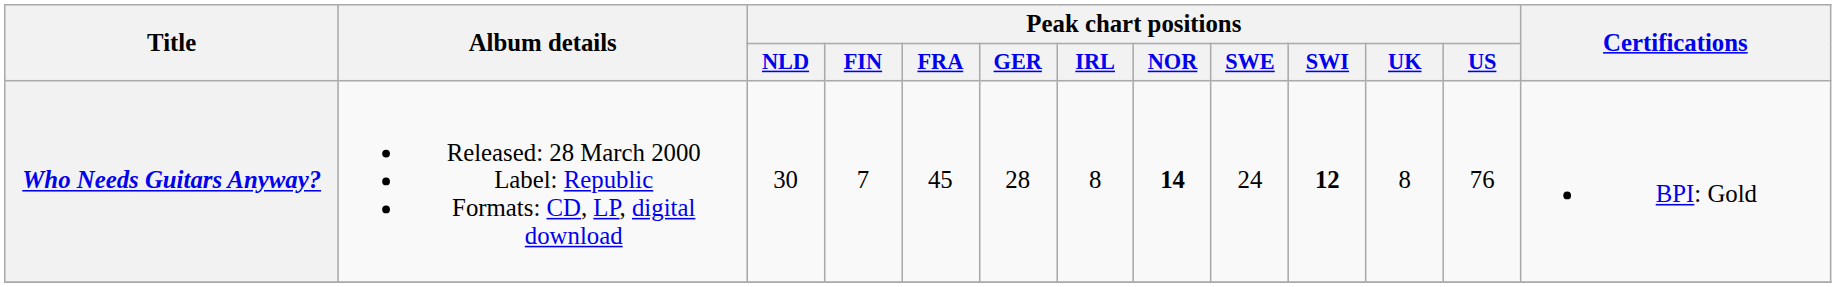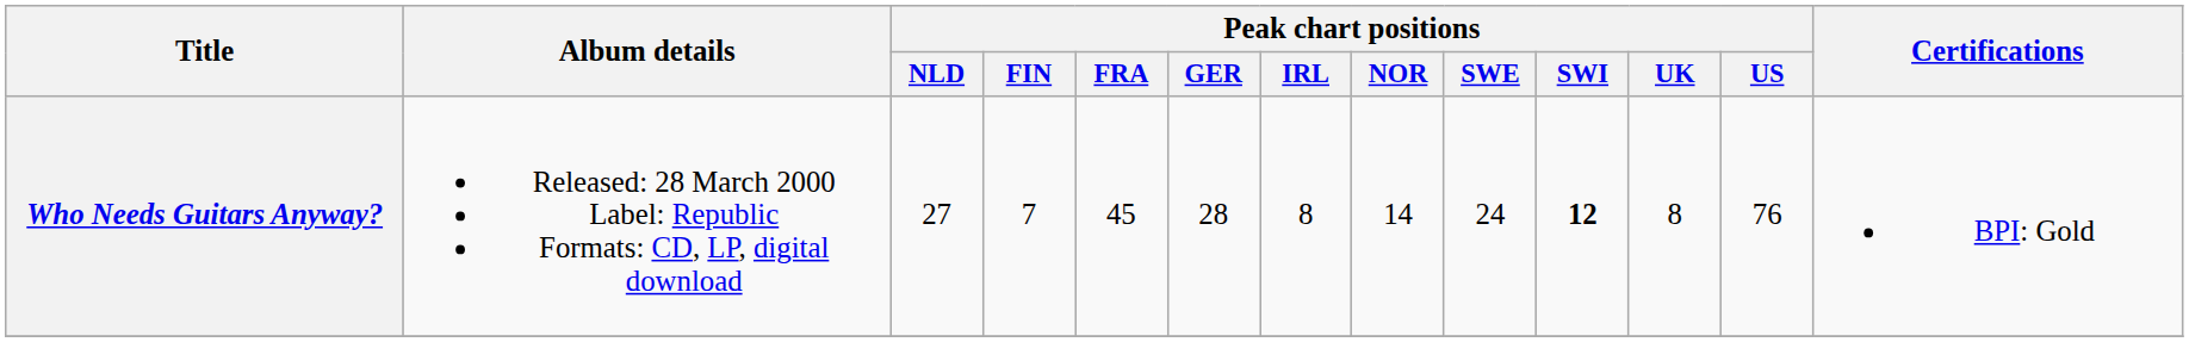 <table class="wikitable plainrowheaders" style="text-align:center;" border="1">
 <tr>
 <th scope="col" rowspan="2" style="width:13em;">Title</th>
 <th scope="col" rowspan="2" style="width:16em;">Album details</th>
 <th scope="col" colspan="10">Peak chart positions</th>
 <th scope="col" rowspan="2" style="width:12em;"><a href='#'>Certifications</a></th>
 </tr>
 <tr>
 <th scope="col" style="width:3em;font-size:90%;"><a href='#'>NLD</a><br></th>
 <th scope="col" style="width:3em;font-size:90%;"><a href='#'>FIN</a><br></th>
 <th scope="col" style="width:3em;font-size:90%;"><a href='#'>FRA</a><br></th>
 <th scope="col" style="width:3em;font-size:90%;"><a href='#'>GER</a><br></th>
 <th scope="col" style="width:3em;font-size:90%;"><a href='#'>IRL</a><br></th>
 <th scope="col" style="width:3em;font-size:90%;"><a href='#'>NOR</a><br></th>
 <th scope="col" style="width:3em;font-size:90%;"><a href='#'>SWE</a><br></th>
 <th scope="col" style="width:3em;font-size:90%;"><a href='#'>SWI</a><br></th>
 <th scope="col" style="width:3em;font-size:90%;"><a href='#'>UK</a><br></th>
 <th scope="col" style="width:3em;font-size:90%;"><a href='#'>US</a><br></th>
 </tr>
 <tr>
 <th scope="row"><em><a href='#'>Who Needs Guitars Anyway?</a></em></th>
 <td><br><ul><li>Released: 28 March 2000</li><li>Label: <a href='#'>Republic</a></li><li>Formats: <a href='#'>CD</a>, <a href='#'>LP</a>, <a href='#'>digital download</a></li></ul></td>
-<td>30</td>
+<td>27</td>
 <td>7</td>
 <td>45</td>
 <td>28</td>
 <td>8</td>
-<td><strong>14</strong></td>
+<td>14</td>
 <td>24</td>
 <td><strong>12</strong></td>
 <td>8</td>
 <td>76</td>
 <td><br><ul><li><a href='#'>BPI</a>: Gold</li></ul></td>
 </tr>
 <tr>
 </tr>
 </table>
